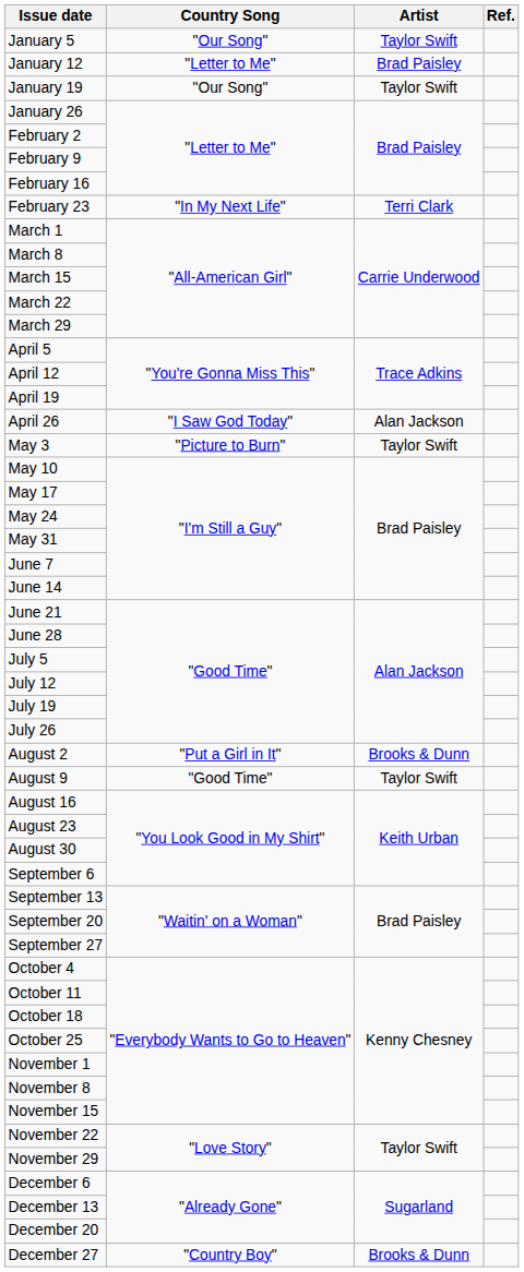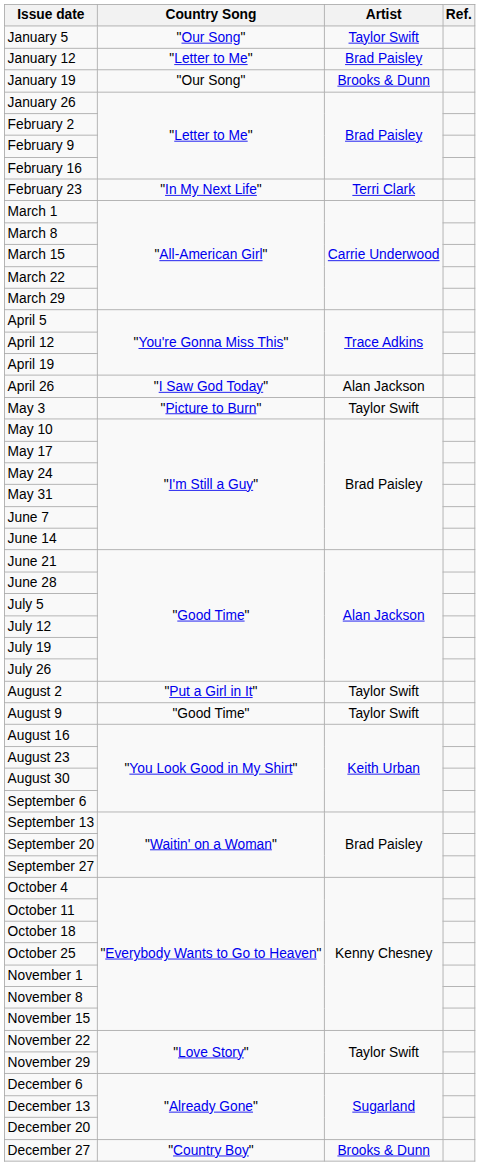 <table class="wikitable">
 <tr>
 <th>Issue date</th>
 <th>Country Song</th>
 <th>Artist</th>
 <th>Ref.</th>
 </tr>
 <tr>
 <td>January 5</td>
 <td align="center">"<a href='#'>Our Song</a>"</td>
 <td align="center"><a href='#'>Taylor Swift</a></td>
 <td align="center"></td>
 </tr>
 <tr>
 <td>January 12</td>
 <td align="center">"<a href='#'>Letter to Me</a>"</td>
 <td align="center"><a href='#'>Brad Paisley</a></td>
 <td align="center"></td>
 </tr>
 <tr>
 <td>January 19</td>
 <td align="center">"Our Song"</td>
-<td align="center">Taylor Swift</td>
+<td align="center"><a href='#'>Brooks & Dunn</a></td>
 <td align="center"></td>
 </tr>
 <tr>
 <td>January 26</td>
 <td align="center" rowspan="4">"<a href='#'>Letter to Me</a>"</td>
 <td align="center" rowspan="4"><a href='#'>Brad Paisley</a></td>
 <td align="center"></td>
 </tr>
 <tr>
 <td>February 2</td>
 <td align="center"></td>
 </tr>
 <tr>
 <td>February 9</td>
 <td align="center"></td>
 </tr>
 <tr>
 <td>February 16</td>
 <td align="center"></td>
 </tr>
 <tr>
 <td>February 23</td>
 <td align="center">"<a href='#'>In My Next Life</a>"</td>
 <td align="center"><a href='#'>Terri Clark</a></td>
 <td align="center"></td>
 </tr>
 <tr>
 <td>March 1</td>
 <td align="center" rowspan="5">"<a href='#'>All-American Girl</a>"</td>
 <td align="center" rowspan="5"><a href='#'>Carrie Underwood</a></td>
 <td align="center"></td>
 </tr>
 <tr>
 <td>March 8</td>
 <td align="center"></td>
 </tr>
 <tr>
 <td>March 15</td>
 <td align="center"></td>
 </tr>
 <tr>
 <td>March 22</td>
 <td align="center"></td>
 </tr>
 <tr>
 <td>March 29</td>
 <td align="center"></td>
 </tr>
 <tr>
 <td>April 5</td>
 <td align="center" rowspan="3">"<a href='#'>You're Gonna Miss This</a>"</td>
 <td align="center" rowspan="3"><a href='#'>Trace Adkins</a></td>
 <td align="center"></td>
 </tr>
 <tr>
 <td>April 12</td>
 <td align="center"></td>
 </tr>
 <tr>
 <td>April 19</td>
 <td align="center"></td>
 </tr>
 <tr>
 <td>April 26</td>
 <td align="center">"<a href='#'>I Saw God Today</a>"</td>
 <td align="center">Alan Jackson</td>
 <td align="center"></td>
 </tr>
 <tr>
 <td>May 3</td>
 <td align="center">"<a href='#'>Picture to Burn</a>"</td>
 <td align="center">Taylor Swift</td>
 <td align="center"></td>
 </tr>
 <tr>
 <td>May 10</td>
 <td align="center" rowspan="6">"<a href='#'>I'm Still a Guy</a>"</td>
 <td align="center" rowspan="6">Brad Paisley</td>
 <td align="center"></td>
 </tr>
 <tr>
 <td>May 17</td>
 <td align="center"></td>
 </tr>
 <tr>
 <td>May 24</td>
 <td align="center"></td>
 </tr>
 <tr>
 <td>May 31</td>
 <td align="center"></td>
 </tr>
 <tr>
 <td>June 7</td>
 <td align="center"></td>
 </tr>
 <tr>
 <td>June 14</td>
 <td align="center"></td>
 </tr>
 <tr>
 <td>June 21</td>
 <td align="center" rowspan="6">"<a href='#'>Good Time</a>"</td>
 <td align="center" rowspan="6"><a href='#'>Alan Jackson</a></td>
 <td align="center"></td>
 </tr>
 <tr>
 <td>June 28</td>
 <td align="center"></td>
 </tr>
 <tr>
 <td>July 5</td>
 <td align="center"></td>
 </tr>
 <tr>
 <td>July 12</td>
 <td align="center"></td>
 </tr>
 <tr>
 <td>July 19</td>
 <td align="center"></td>
 </tr>
 <tr>
 <td>July 26</td>
 <td align="center"></td>
 </tr>
 <tr>
 <td>August 2</td>
 <td align="center">"<a href='#'>Put a Girl in It</a>"</td>
-<td align="center"><a href='#'>Brooks & Dunn</a></td>
+<td align="center">Taylor Swift</td>
 <td align="center"></td>
 </tr>
 <tr>
 <td>August 9</td>
 <td align="center">"Good Time"</td>
 <td align="center">Taylor Swift</td>
 <td align="center"></td>
 </tr>
 <tr>
 <td>August 16</td>
 <td align="center" rowspan="4">"<a href='#'>You Look Good in My Shirt</a>"</td>
 <td align="center" rowspan="4"><a href='#'>Keith Urban</a></td>
 <td align="center"></td>
 </tr>
 <tr>
 <td>August 23</td>
 <td align="center"></td>
 </tr>
 <tr>
 <td>August 30</td>
 <td align="center"></td>
 </tr>
 <tr>
 <td>September 6</td>
 <td align="center"></td>
 </tr>
 <tr>
 <td>September 13</td>
 <td align="center" rowspan="3">"<a href='#'>Waitin' on a Woman</a>"</td>
 <td align="center" rowspan="3">Brad Paisley</td>
 <td align="center"></td>
 </tr>
 <tr>
 <td>September 20</td>
 <td align="center"></td>
 </tr>
 <tr>
 <td>September 27</td>
 <td align="center"></td>
 </tr>
 <tr>
 <td>October 4</td>
 <td align="center" rowspan="7">"<a href='#'>Everybody Wants to Go to Heaven</a>"</td>
 <td align="center" rowspan="7">Kenny Chesney</td>
 <td align="center"></td>
 </tr>
 <tr>
 <td>October 11</td>
 <td align="center"></td>
 </tr>
 <tr>
 <td>October 18</td>
 <td align="center"></td>
 </tr>
 <tr>
 <td>October 25</td>
 <td align="center"></td>
 </tr>
 <tr>
 <td>November 1</td>
 <td align="center"></td>
 </tr>
 <tr>
 <td>November 8</td>
 <td align="center"></td>
 </tr>
 <tr>
 <td>November 15</td>
 <td align="center"></td>
 </tr>
 <tr>
 <td>November 22</td>
 <td align="center" rowspan="2">"<a href='#'>Love Story</a>"</td>
 <td align="center" rowspan="2">Taylor Swift</td>
 <td align="center"></td>
 </tr>
 <tr>
 <td>November 29</td>
 <td align="center"></td>
 </tr>
 <tr>
 <td>December 6</td>
 <td align="center" rowspan="3">"<a href='#'>Already Gone</a>"</td>
 <td align="center" rowspan="3"><a href='#'>Sugarland</a></td>
 <td align="center"></td>
 </tr>
 <tr>
 <td>December 13</td>
 <td align="center"></td>
 </tr>
 <tr>
 <td>December 20</td>
 <td align="center"></td>
 </tr>
 <tr>
 <td>December 27</td>
 <td align="center">"<a href='#'>Country Boy</a>"</td>
 <td align="center"><a href='#'>Brooks & Dunn</a></td>
 <td align="center"></td>
 </tr>
 </table>
